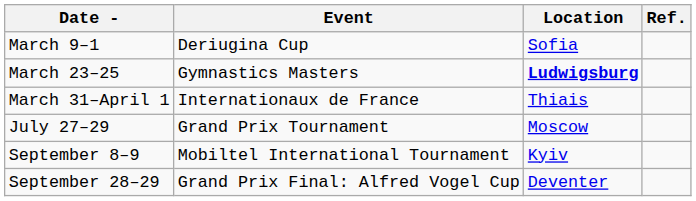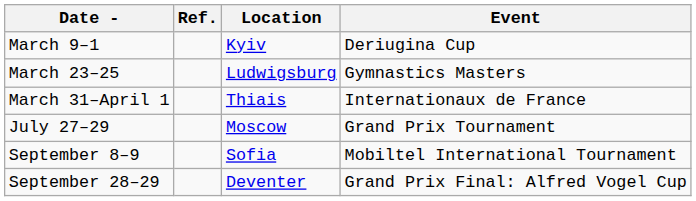 <table class="wikitable sortable">
 <tr>
 <th>Date -</th>
+<th>Ref.</th>
+<th>Location</th>
 <th>Event</th>
-<th>Location</th>
-<th>Ref.</th>
 </tr>
 <tr>
 <td>March 9–1</td>
+<td></td>
+<td> <a href='#'>Kyiv</a></td>
 <td>Deriugina Cup</td>
-<td> <a href='#'>Sofia</a></td>
-<td></td>
 </tr>
 <tr>
 <td>March 23–25</td>
+<td></td>
+<td> <a href='#'>Ludwigsburg</a></td>
 <td>Gymnastics Masters</td>
-<td><strong> <a href='#'>Ludwigsburg</a></strong></td>
-<td></td>
 </tr>
 <tr>
 <td>March 31–April 1</td>
+<td></td>
+<td> <a href='#'>Thiais</a></td>
 <td>Internationaux de France</td>
-<td> <a href='#'>Thiais</a></td>
-<td></td>
 </tr>
 <tr>
 <td>July 27–29</td>
+<td></td>
+<td> <a href='#'>Moscow</a></td>
 <td>Grand Prix Tournament</td>
-<td> <a href='#'>Moscow</a></td>
-<td></td>
 </tr>
 <tr>
 <td>September 8–9</td>
+<td></td>
+<td> <a href='#'>Sofia</a></td>
 <td>Mobiltel International Tournament</td>
-<td> <a href='#'>Kyiv</a></td>
-<td></td>
 </tr>
 <tr>
 <td>September 28–29</td>
+<td></td>
+<td> <a href='#'>Deventer</a></td>
 <td>Grand Prix Final: Alfred Vogel Cup</td>
-<td> <a href='#'>Deventer</a></td>
-<td></td>
 </tr>
 </table>
